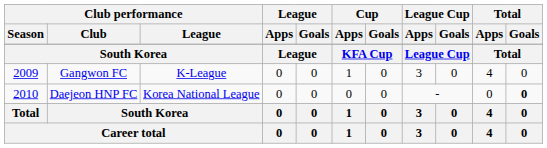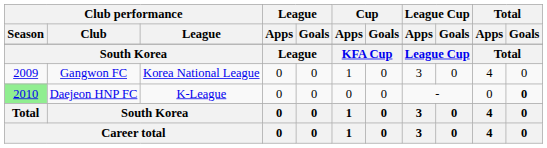 <table class="wikitable" style="text-align:center">
 <tr>
 <th colspan=3>Club performance</th>
 <th colspan=2>League</th>
 <th colspan=2>Cup</th>
 <th colspan=2>League Cup</th>
 <th colspan=2>Total</th>
 </tr>
 <tr>
 <th>Season</th>
 <th>Club</th>
 <th>League</th>
 <th>Apps</th>
 <th>Goals</th>
 <th>Apps</th>
 <th>Goals</th>
 <th>Apps</th>
 <th>Goals</th>
 <th>Apps</th>
 <th>Goals</th>
 </tr>
 <tr>
 </tr>
 <tr>
 <th colspan=3>South Korea</th>
 <th colspan=2>League</th>
 <th colspan=2><a href='#'>KFA Cup</a></th>
 <th colspan=2><a href='#'>League Cup</a></th>
 <th colspan=2>Total</th>
 </tr>
 <tr>
 <td><a href='#'>2009</a></td>
 <td rowspan=1><a href='#'>Gangwon FC</a></td>
-<td rowspan=1><a href='#'>K-League</a></td>
+<td rowspan=1><a href='#'>Korea National League</a></td>
 <td>0</td>
 <td>0</td>
 <td>1</td>
 <td>0</td>
 <td>3</td>
 <td>0</td>
 <td>4</td>
 <td>0</td>
 </tr>
 <tr>
-<td><a href='#'>2010</a></td>
+<td style="background: lightgreen;"><a href='#'>2010</a></td>
 <td rowspan=1><a href='#'>Daejeon HNP FC</a></td>
-<td rowspan=1><a href='#'>Korea National League</a></td>
+<td rowspan=1><a href='#'>K-League</a></td>
 <td>0</td>
 <td>0</td>
 <td>0</td>
 <td>0</td>
 <td colspan=2>-</td>
 <td>0</td>
 <td><strong>0</strong></td>
 </tr>
 <tr>
 <th rowspan=1>Total</th>
 <th colspan=2>South Korea</th>
 <th><strong>0</strong></th>
 <th><strong>0</strong></th>
 <th><strong>1</strong></th>
 <th><strong>0</strong></th>
 <th><strong>3</strong></th>
 <th><strong>0</strong></th>
 <th><strong>4</strong></th>
 <th><strong>0</strong></th>
 </tr>
 <tr>
 <th colspan=3>Career total</th>
 <th><strong>0</strong></th>
 <th><strong>0</strong></th>
 <th><strong>1</strong></th>
 <th><strong>0</strong></th>
 <th><strong>3</strong></th>
 <th><strong>0</strong></th>
 <th><strong>4</strong></th>
 <th><strong>0</strong></th>
 </tr>
 </table>
